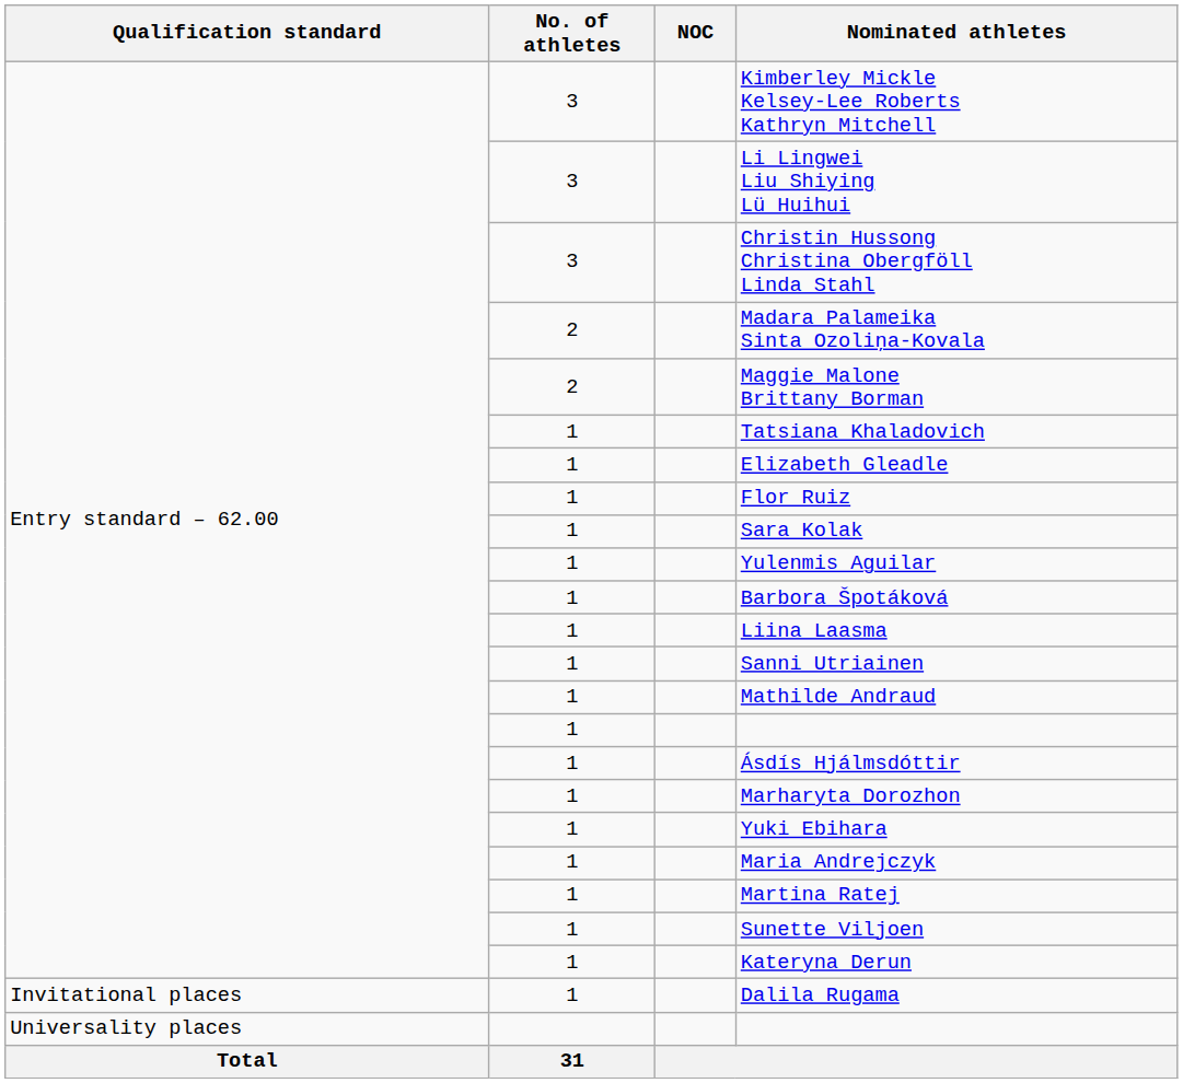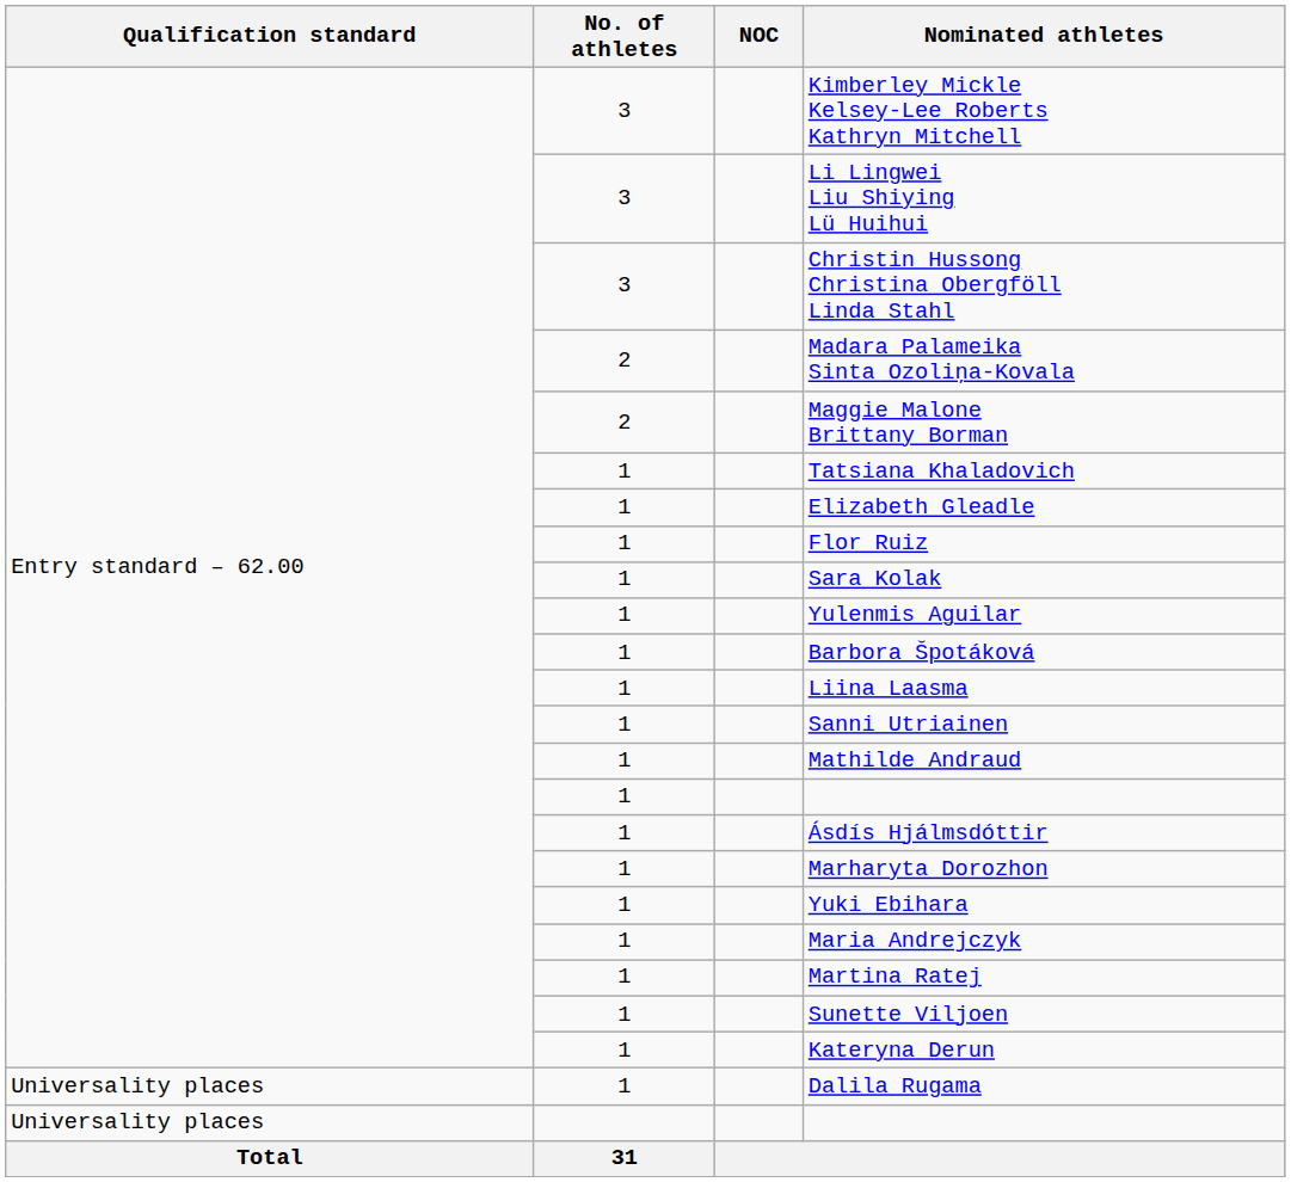 <table class="wikitable"  style="text-align:left; width:750px;">
 <tr>
 <th>Qualification standard</th>
 <th width=100>No. of athletes</th>
 <th>NOC</th>
 <th>Nominated athletes</th>
 </tr>
 <tr>
 <td rowspan=22>Entry standard – 62.00</td>
 <td style="text-align:center;">3</td>
 <td></td>
 <td><a href='#'>Kimberley Mickle</a><br><a href='#'>Kelsey-Lee Roberts</a><br><a href='#'>Kathryn Mitchell</a></td>
 </tr>
 <tr>
 <td style="text-align:center;">3</td>
 <td></td>
 <td><a href='#'>Li Lingwei</a><br><a href='#'>Liu Shiying</a><br><a href='#'>Lü Huihui</a></td>
 </tr>
 <tr>
 <td style="text-align:center;">3</td>
 <td></td>
 <td><a href='#'>Christin Hussong</a><br><a href='#'>Christina Obergföll</a><br><a href='#'>Linda Stahl</a></td>
 </tr>
 <tr>
 <td style="text-align:center;">2</td>
 <td></td>
 <td><a href='#'>Madara Palameika</a><br><a href='#'>Sinta Ozoliņa-Kovala</a></td>
 </tr>
 <tr>
 <td style="text-align:center;">2</td>
 <td></td>
 <td><a href='#'>Maggie Malone</a><br><a href='#'>Brittany Borman</a> </td>
 </tr>
 <tr>
 <td style="text-align:center;">1</td>
 <td></td>
 <td><a href='#'>Tatsiana Khaladovich</a></td>
 </tr>
 <tr>
 <td style="text-align:center;">1</td>
 <td></td>
 <td><a href='#'>Elizabeth Gleadle</a></td>
 </tr>
 <tr>
 <td style="text-align:center;">1</td>
 <td></td>
 <td><a href='#'>Flor Ruiz</a></td>
 </tr>
 <tr>
 <td style="text-align:center;">1</td>
 <td></td>
 <td><a href='#'>Sara Kolak</a></td>
 </tr>
 <tr>
 <td style="text-align:center;">1</td>
 <td></td>
 <td><a href='#'>Yulenmis Aguilar</a></td>
 </tr>
 <tr>
 <td style="text-align:center;">1</td>
 <td></td>
 <td><a href='#'>Barbora Špotáková</a></td>
 </tr>
 <tr>
 <td style="text-align:center;">1</td>
 <td></td>
 <td><a href='#'>Liina Laasma</a></td>
 </tr>
 <tr>
 <td style="text-align:center;">1</td>
 <td></td>
 <td><a href='#'>Sanni Utriainen</a></td>
 </tr>
 <tr>
 <td style="text-align:center;">1</td>
 <td></td>
 <td><a href='#'>Mathilde Andraud</a></td>
 </tr>
 <tr>
 <td style="text-align:center;">1</td>
 <td></td>
 <td></td>
 </tr>
 <tr>
 <td style="text-align:center;">1</td>
 <td></td>
 <td><a href='#'>Ásdís Hjálmsdóttir</a></td>
 </tr>
 <tr>
 <td style="text-align:center;">1</td>
 <td></td>
 <td><a href='#'>Marharyta Dorozhon</a></td>
 </tr>
 <tr>
 <td style="text-align:center;">1</td>
 <td></td>
 <td><a href='#'>Yuki Ebihara</a></td>
 </tr>
 <tr>
 <td style="text-align:center;">1</td>
 <td></td>
 <td><a href='#'>Maria Andrejczyk</a></td>
 </tr>
 <tr>
 <td style="text-align:center;">1</td>
 <td></td>
 <td><a href='#'>Martina Ratej</a></td>
 </tr>
 <tr>
 <td style="text-align:center;">1</td>
 <td></td>
 <td><a href='#'>Sunette Viljoen</a></td>
 </tr>
 <tr>
 <td style="text-align:center;">1</td>
 <td></td>
 <td><a href='#'>Kateryna Derun</a></td>
 </tr>
 <tr>
-<td>Invitational places</td>
+<td>Universality places</td>
 <td style="text-align:center;">1</td>
 <td></td>
 <td><a href='#'>Dalila Rugama</a></td>
 </tr>
 <tr>
 <td>Universality places</td>
 <td></td>
 <td></td>
 <td></td>
 </tr>
 <tr>
 <th>Total</th>
 <th>31</th>
 <th colspan=2></th>
 </tr>
 </table>
